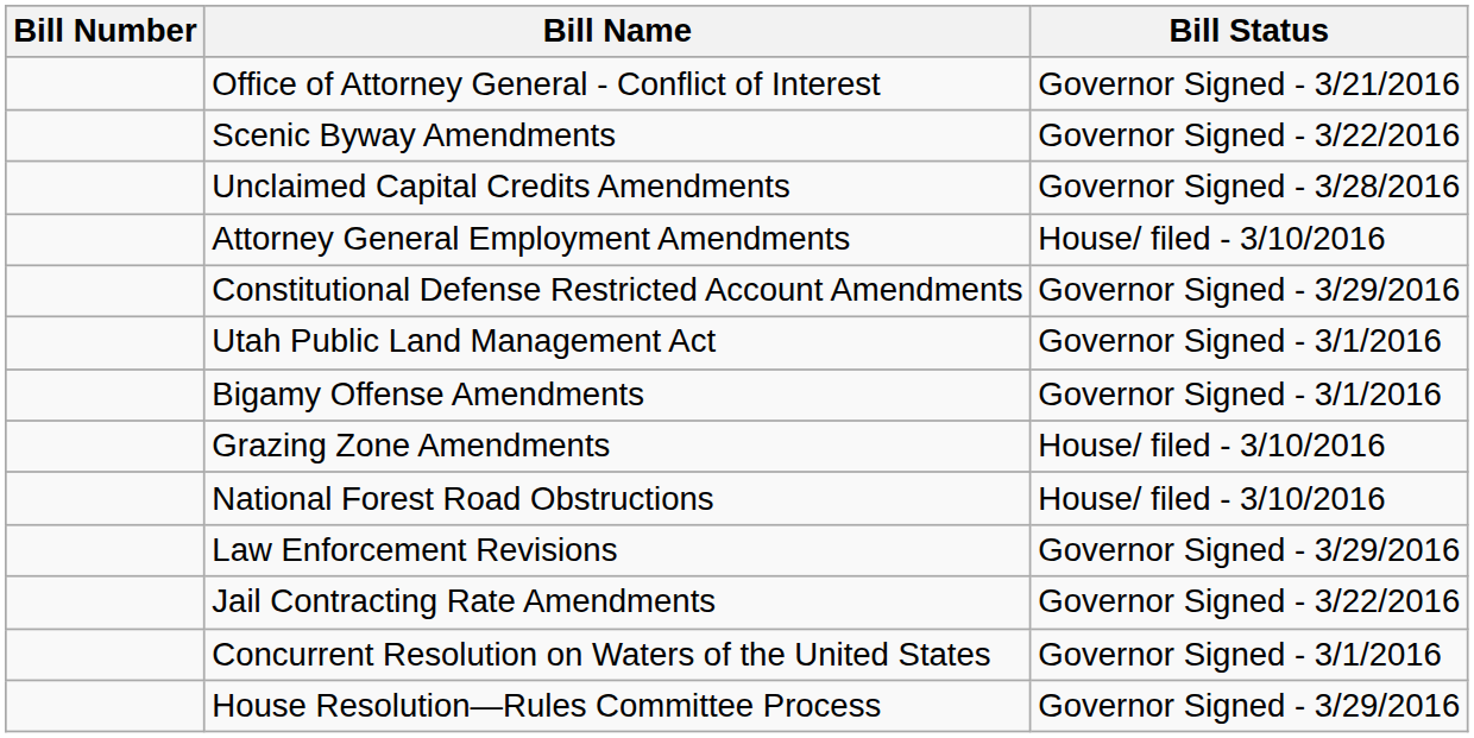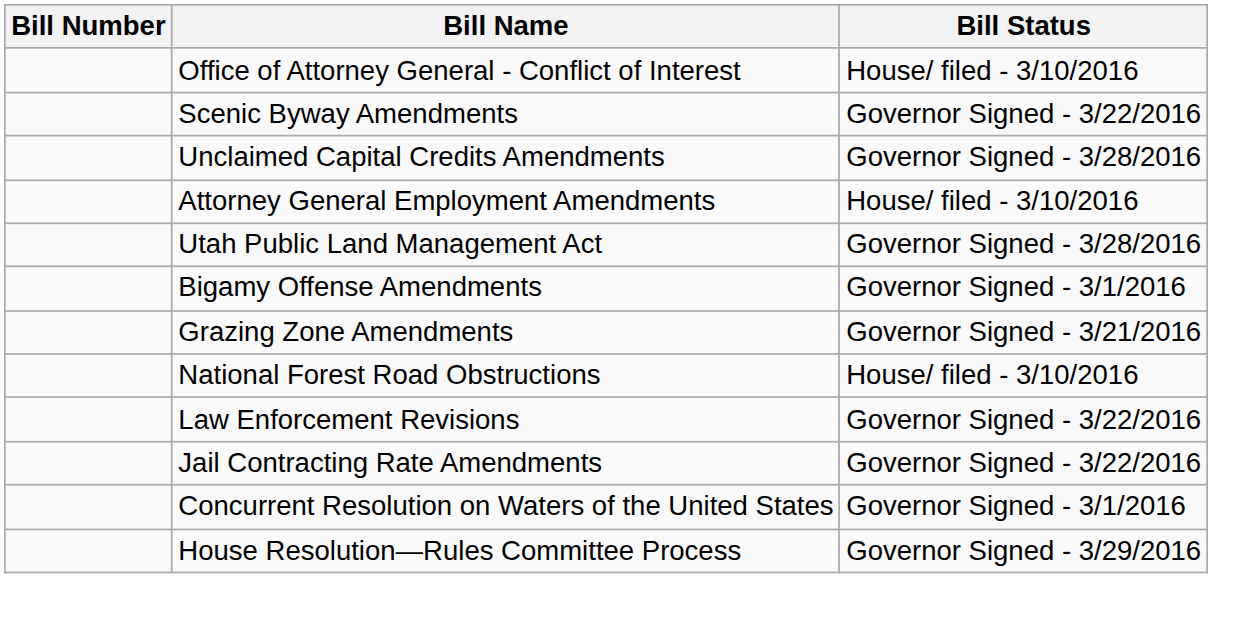 <table class="wikitable">
 <tr>
 <th>Bill Number</th>
 <th>Bill Name</th>
 <th>Bill Status</th>
 </tr>
 <tr>
 <td></td>
 <td>Office of Attorney General - Conflict of Interest</td>
-<td>Governor Signed - 3/21/2016</td>
+<td>House/ filed - 3/10/2016</td>
 </tr>
 <tr>
 <td></td>
 <td>Scenic Byway Amendments</td>
 <td>Governor Signed - 3/22/2016</td>
 </tr>
 <tr>
 <td></td>
 <td>Unclaimed Capital Credits Amendments</td>
 <td>Governor Signed - 3/28/2016</td>
 </tr>
 <tr>
 <td></td>
 <td>Attorney General Employment Amendments</td>
 <td>House/ filed - 3/10/2016</td>
 </tr>
 <tr>
 <td></td>
-<td>Constitutional Defense Restricted Account Amendments</td>
-<td>Governor Signed - 3/29/2016</td>
-</tr>
-<tr>
-<td></td>
 <td>Utah Public Land Management Act</td>
-<td>Governor Signed - 3/1/2016</td>
+<td>Governor Signed - 3/28/2016</td>
 </tr>
 <tr>
 <td></td>
 <td>Bigamy Offense Amendments</td>
 <td>Governor Signed - 3/1/2016</td>
 </tr>
 <tr>
 <td></td>
 <td>Grazing Zone Amendments</td>
-<td>House/ filed - 3/10/2016</td>
+<td>Governor Signed - 3/21/2016</td>
 </tr>
 <tr>
 <td></td>
 <td>National Forest Road Obstructions</td>
 <td>House/ filed - 3/10/2016</td>
 </tr>
 <tr>
 <td></td>
 <td>Law Enforcement Revisions</td>
-<td>Governor Signed - 3/29/2016</td>
+<td>Governor Signed - 3/22/2016</td>
 </tr>
 <tr>
 <td></td>
 <td>Jail Contracting Rate Amendments</td>
 <td>Governor Signed - 3/22/2016</td>
 </tr>
 <tr>
 <td></td>
 <td>Concurrent Resolution on Waters of the United States</td>
 <td>Governor Signed - 3/1/2016</td>
 </tr>
 <tr>
 <td></td>
 <td>House Resolution—Rules Committee Process</td>
 <td>Governor Signed - 3/29/2016</td>
 </tr>
 </table>
